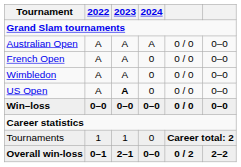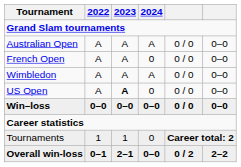 <table class="wikitable" style="text-align:center">
 <tr>
 <th>Tournament</th>
 <th><a href='#'>2022</a></th>
 <th><a href='#'>2023</a></th>
 <th><a href='#'>2024</a></th>
 <th></th>
 <th></th>
 </tr>
 <tr>
 <td colspan="7" align="left"><strong><a href='#'>Grand Slam tournaments</a></strong></td>
 </tr>
 <tr>
 <td align="left"><a href='#'>Australian Open</a></td>
 <td>A</td>
 <td>A</td>
 <td>A</td>
 <td>0 / 0</td>
 <td>0–0</td>
 </tr>
 <tr>
 <td align="left"><a href='#'>French Open</a></td>
 <td>A</td>
 <td>A</td>
 <td>0</td>
 <td>0 / 0</td>
 <td>0–0</td>
 </tr>
 <tr>
 <td align="left"><a href='#'>Wimbledon</a></td>
 <td>A</td>
 <td>A</td>
-<td>0</td>
+<td>A</td>
 <td>0 / 0</td>
 <td>0–0</td>
 </tr>
 <tr>
 <td align="left"><a href='#'>US Open</a></td>
 <td>A</td>
 <td><strong>A</strong></td>
 <td>0</td>
 <td>0 / 0</td>
 <td>0–0</td>
 </tr>
 <tr style="background:#efefef;font-weight:bold">
 <td align="left">Win–loss</td>
 <td>0–0</td>
 <td>0–0</td>
 <td>0–0</td>
 <td>0 / 0</td>
 <td>0–0</td>
 </tr>
 <tr>
 <td colspan="7" align="left"><strong>Career statistics</strong></td>
 </tr>
 <tr bgcolor="efefef">
 <td align="left">Tournaments</td>
 <td>1</td>
 <td>1</td>
 <td>0</td>
 <td colspan="3"><strong>Career total: 2</strong></td>
 </tr>
 <tr style="background:#efefef;font-weight:bold">
 <td align="left">Overall win-loss</td>
 <td>0–1</td>
 <td>2–1</td>
 <td>0–0</td>
 <td>0 / 2</td>
 <td>2–2</td>
 </tr>
 </table>
